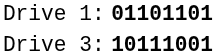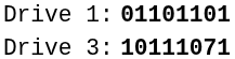 <table>
 <tr>
 <td>Drive 1:</td>
 <td><strong>01101101</strong></td>
 </tr>
 <tr>
 <td>Drive 3:</td>
-<td><strong>10111001</strong></td>
+<td><strong>10111071</strong></td>
 </tr>
 </table>
